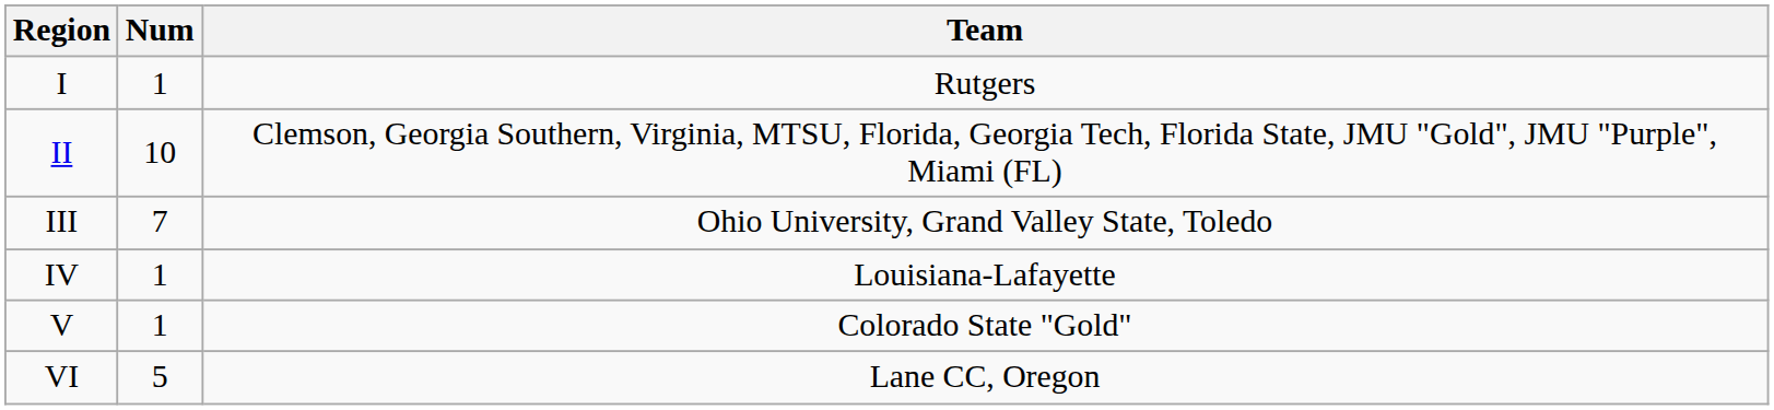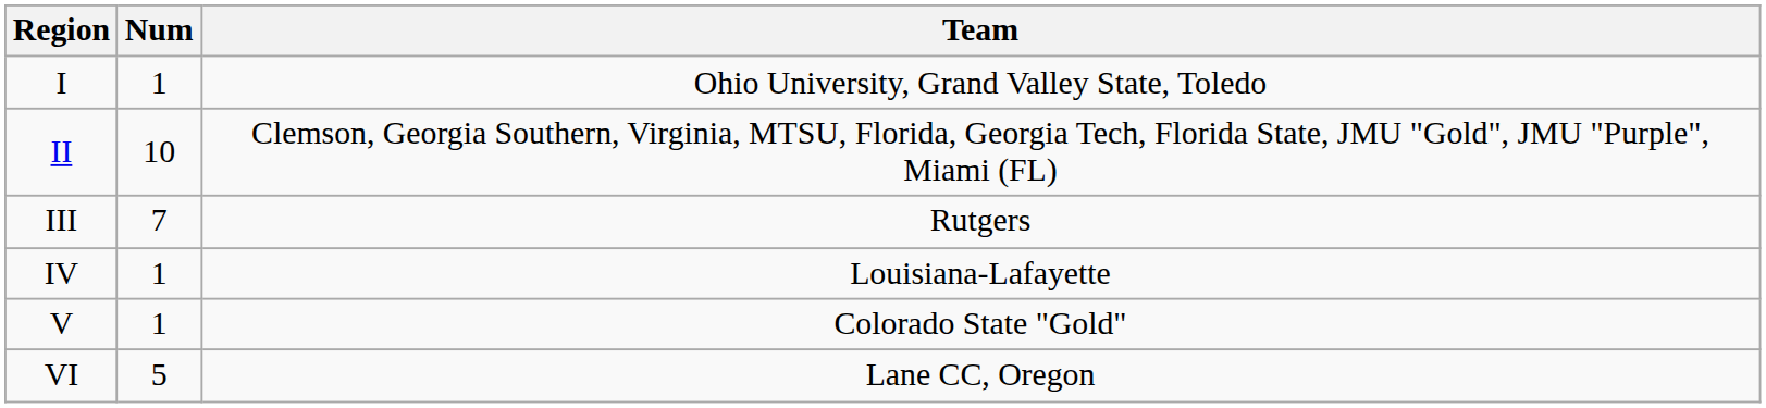 <table class="wikitable sortable" style="text-align:center">
 <tr>
 <th>Region</th>
 <th>Num</th>
 <th>Team</th>
 </tr>
 <tr>
 <td>I</td>
 <td>1</td>
-<td>Rutgers</td>
+<td>Ohio University, Grand Valley State, Toledo</td>
 </tr>
 <tr>
 <td><a href='#'>II</a></td>
 <td>10</td>
 <td>Clemson, Georgia Southern, Virginia, MTSU, Florida, Georgia Tech, Florida State, JMU "Gold", JMU "Purple", Miami (FL)</td>
 </tr>
 <tr>
 <td>III</td>
 <td>7</td>
-<td>Ohio University, Grand Valley State, Toledo</td>
+<td>Rutgers</td>
 </tr>
 <tr>
 <td>IV</td>
 <td>1</td>
 <td>Louisiana-Lafayette</td>
 </tr>
 <tr>
 <td>V</td>
 <td>1</td>
 <td>Colorado State "Gold"</td>
 </tr>
 <tr>
 <td>VI</td>
 <td>5</td>
 <td>Lane CC, Oregon</td>
 </tr>
 </table>
